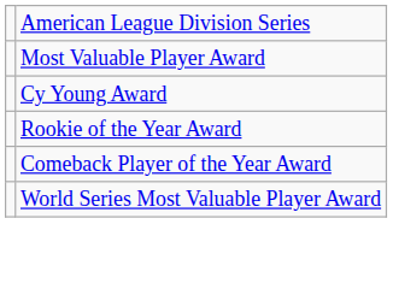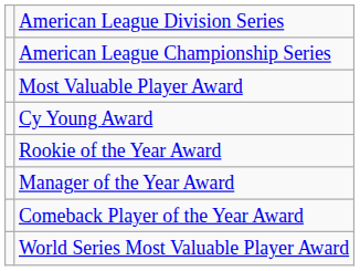 <table class="wikitable" style="font-size:95%">
 <tr>
 <td></td>
 <td><a href='#'>American League Division Series</a></td>
+</tr>
+<tr>
+<td></td>
+<td><a href='#'>American League Championship Series</a></td>
 </tr>
 <tr>
 <td></td>
 <td><a href='#'>Most Valuable Player Award</a></td>
 </tr>
 <tr>
 <td></td>
 <td><a href='#'>Cy Young Award</a></td>
 </tr>
 <tr>
 <td></td>
 <td><a href='#'>Rookie of the Year Award</a></td>
 </tr>
 <tr>
 <td></td>
+<td><a href='#'>Manager of the Year Award</a></td>
+</tr>
+<tr>
+<td></td>
 <td><a href='#'>Comeback Player of the Year Award</a></td>
 </tr>
 <tr>
 <td></td>
 <td><a href='#'>World Series Most Valuable Player Award</a></td>
 </tr>
 </table>
